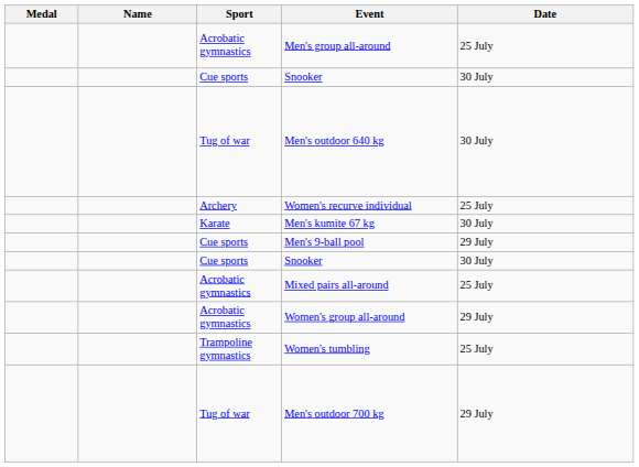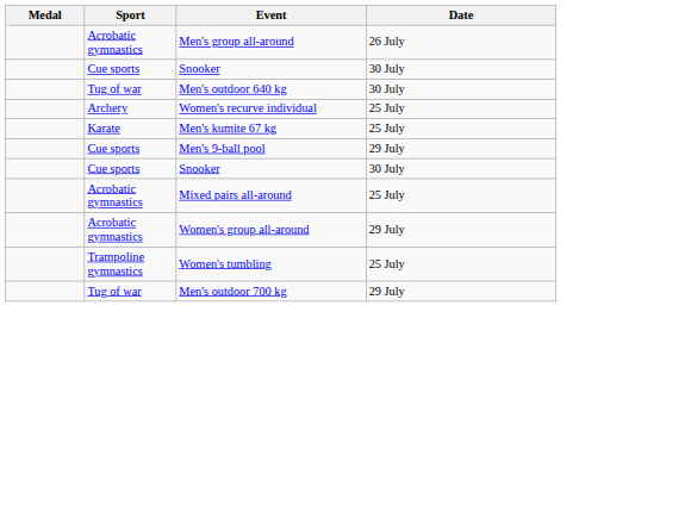 <table class="wikitable sortable" style="font-size:92%">
 <tr>
 <th style="width:6em">Medal</th>
-<th style="width:10em">Name</th>
 <th style="width:7em">Sport</th>
 <th style="width:15em">Event</th>
 <th style="width:15em">Date</th>
 </tr>
 <tr>
 <td></td>
-<td><br><br><br></td>
 <td><a href='#'>Acrobatic gymnastics</a></td>
 <td><a href='#'>Men's group all-around</a></td>
-<td>25 July</td>
+<td>26 July</td>
 </tr>
 <tr>
-<td></td>
 <td></td>
 <td><a href='#'>Cue sports</a></td>
 <td><a href='#'>Snooker</a></td>
 <td>30 July</td>
 </tr>
 <tr>
 <td></td>
-<td><br><br><br><br><br><br><br><br></td>
 <td><a href='#'>Tug of war</a></td>
 <td><a href='#'>Men's outdoor 640 kg</a></td>
 <td>30 July</td>
 </tr>
 <tr>
-<td></td>
 <td></td>
 <td><a href='#'>Archery</a></td>
 <td><a href='#'>Women's recurve individual</a></td>
 <td>25 July</td>
 </tr>
 <tr>
 <td></td>
-<td></td>
 <td><a href='#'>Karate</a></td>
 <td><a href='#'>Men's kumite 67 kg</a></td>
-<td>30 July</td>
+<td>25 July</td>
 </tr>
 <tr>
-<td></td>
 <td></td>
 <td><a href='#'>Cue sports</a></td>
 <td><a href='#'>Men's 9-ball pool</a></td>
 <td>29 July</td>
 </tr>
 <tr>
 <td></td>
-<td></td>
 <td><a href='#'>Cue sports</a></td>
 <td><a href='#'>Snooker</a></td>
 <td>30 July</td>
 </tr>
 <tr>
 <td></td>
-<td><br></td>
 <td><a href='#'>Acrobatic gymnastics</a></td>
 <td><a href='#'>Mixed pairs all-around</a></td>
 <td>25 July</td>
 </tr>
 <tr>
 <td></td>
-<td><br><br></td>
 <td><a href='#'>Acrobatic gymnastics</a></td>
 <td><a href='#'>Women's group all-around</a></td>
 <td>29 July</td>
 </tr>
 <tr>
-<td></td>
 <td></td>
 <td><a href='#'>Trampoline gymnastics</a></td>
 <td><a href='#'>Women's tumbling</a></td>
 <td>25 July</td>
 </tr>
 <tr>
 <td></td>
-<td><br><br><br><br><br><br><br></td>
 <td><a href='#'>Tug of war</a></td>
 <td><a href='#'>Men's outdoor 700 kg</a></td>
 <td>29 July</td>
 </tr>
 </table>
